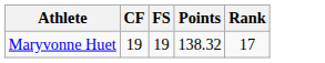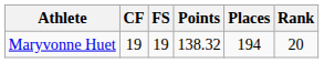 <table class="wikitable" border="1" style="font-size:90%">
 <tr>
 <th>Athlete</th>
 <th>CF</th>
 <th>FS</th>
 <th>Points</th>
+<th>Places</th>
 <th>Rank</th>
 </tr>
 <tr align=center>
 <td align=left><a href='#'>Maryvonne Huet</a></td>
 <td>19</td>
 <td>19</td>
 <td>138.32</td>
-<td>17</td>
+<td>194</td>
+<td>20</td>
 </tr>
 </table>
